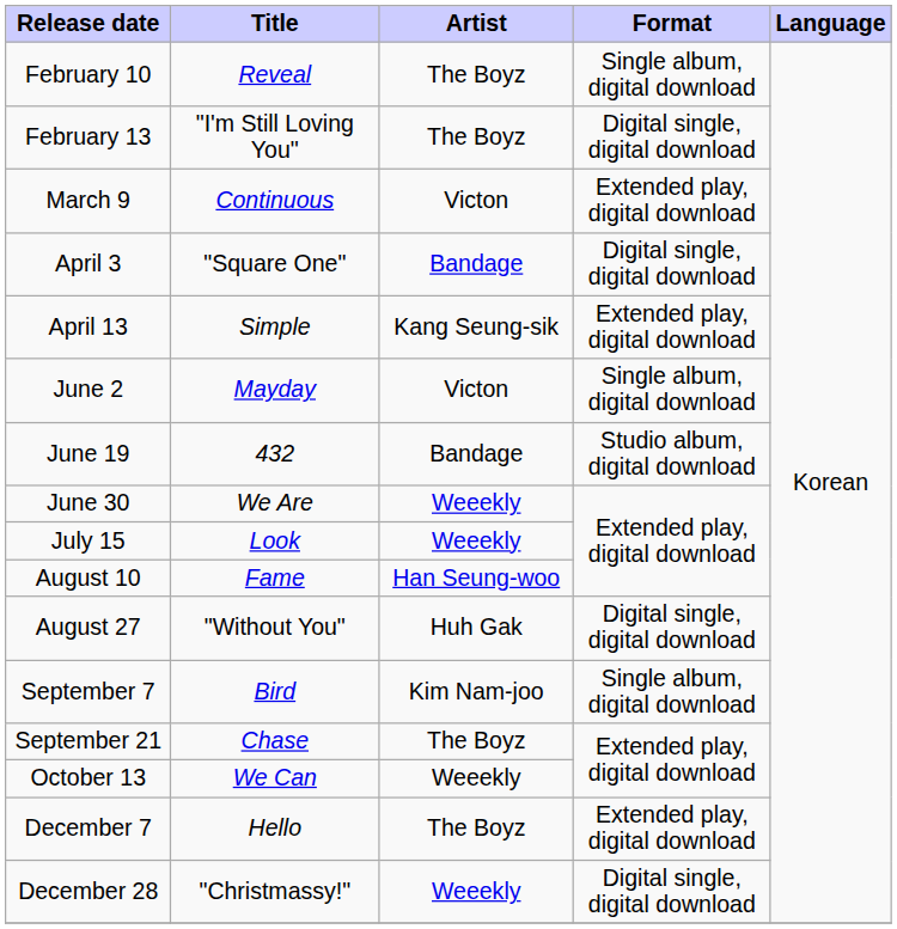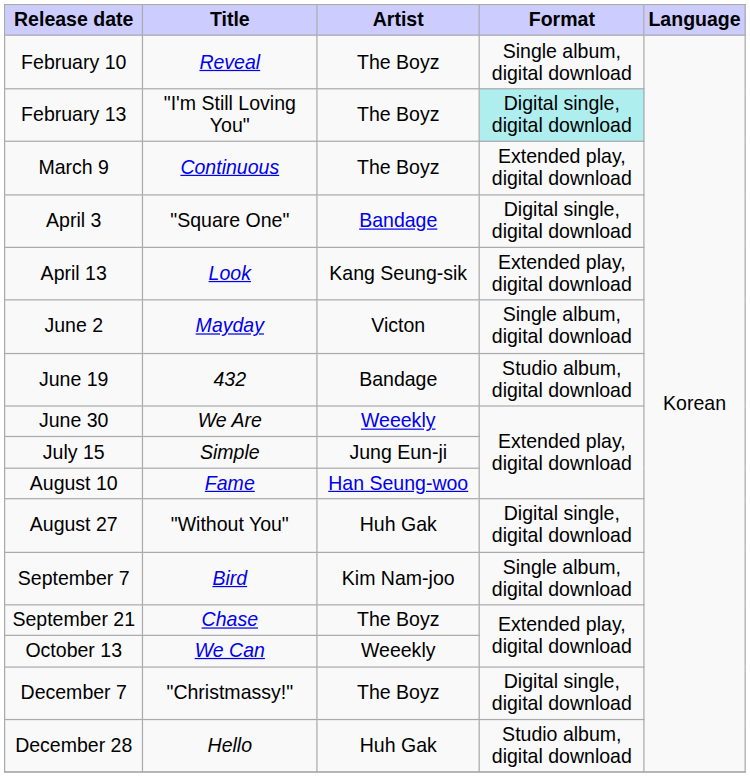 <table class="wikitable" style="text-align:center">
 <tr>
 <th style="background:#CCF" width=20%>Release date</th>
 <th style="background:#CCF" width=25%>Title</th>
 <th style="background:#CCF" width=25%>Artist</th>
 <th style="background:#CCF" width=25%>Format</th>
 <th style="background:#CCF" width=25%>Language</th>
 </tr>
 <tr>
 <td>February 10</td>
 <td><em><a href='#'>Reveal</a></em></td>
 <td>The Boyz</td>
 <td>Single album, digital download</td>
 <td rowspan="16">Korean</td>
 </tr>
 <tr>
 <td>February 13</td>
 <td>"I'm Still Loving You"</td>
 <td>The Boyz</td>
-<td>Digital single, digital download</td>
+<td style="background: paleturquoise;">Digital single, digital download</td>
 </tr>
 <tr>
 <td>March 9</td>
 <td><em><a href='#'>Continuous</a></em></td>
-<td>Victon</td>
+<td>The Boyz</td>
 <td>Extended play, digital download</td>
 </tr>
 <tr>
 <td>April 3</td>
 <td>"Square One"</td>
 <td><a href='#'>Bandage</a></td>
 <td>Digital single, digital download</td>
 </tr>
 <tr>
 <td>April 13</td>
-<td><em>Simple</em></td>
+<td><em><a href='#'>Look</a></em></td>
 <td>Kang Seung-sik</td>
 <td>Extended play, digital download</td>
 </tr>
 <tr>
 <td>June 2</td>
 <td><em><a href='#'>Mayday</a></em></td>
 <td>Victon</td>
 <td>Single album, digital download</td>
 </tr>
 <tr>
 <td>June 19</td>
 <td><em>432</em></td>
 <td>Bandage</td>
 <td>Studio album, digital download</td>
 </tr>
 <tr>
 <td>June 30</td>
 <td><em>We Are</em></td>
 <td><a href='#'>Weeekly</a></td>
 <td rowspan="3">Extended play, digital download</td>
 </tr>
 <tr>
 <td>July 15</td>
-<td><em><a href='#'>Look</a></em></td>
-<td><a href='#'>Weeekly</a></td>
+<td><em>Simple</em></td>
+<td>Jung Eun-ji</td>
 </tr>
 <tr>
 <td>August 10</td>
 <td><em><a href='#'>Fame</a></em></td>
 <td><a href='#'>Han Seung-woo</a></td>
 </tr>
 <tr>
 <td>August 27</td>
 <td>"Without You"</td>
 <td>Huh Gak</td>
 <td>Digital single, digital download</td>
 </tr>
 <tr>
 <td>September 7</td>
 <td><em><a href='#'>Bird</a></em></td>
 <td>Kim Nam-joo</td>
 <td>Single album, digital download</td>
 </tr>
 <tr>
 <td>September 21</td>
 <td><em><a href='#'>Chase</a></em></td>
 <td>The Boyz</td>
 <td rowspan="2">Extended play, digital download</td>
 </tr>
 <tr>
 <td>October 13</td>
 <td><em><a href='#'>We Can</a></em></td>
 <td>Weeekly</td>
 </tr>
 <tr>
 <td>December 7</td>
-<td><em>Hello</em></td>
+<td>"Christmassy!"</td>
 <td>The Boyz</td>
-<td>Extended play, digital download</td>
+<td>Digital single, digital download</td>
 </tr>
 <tr>
 <td>December 28</td>
-<td>"Christmassy!"</td>
-<td><a href='#'>Weeekly</a></td>
-<td>Digital single, digital download</td>
+<td><em>Hello</em></td>
+<td>Huh Gak</td>
+<td>Studio album, digital download</td>
 </tr>
 <tr>
 </tr>
 </table>
